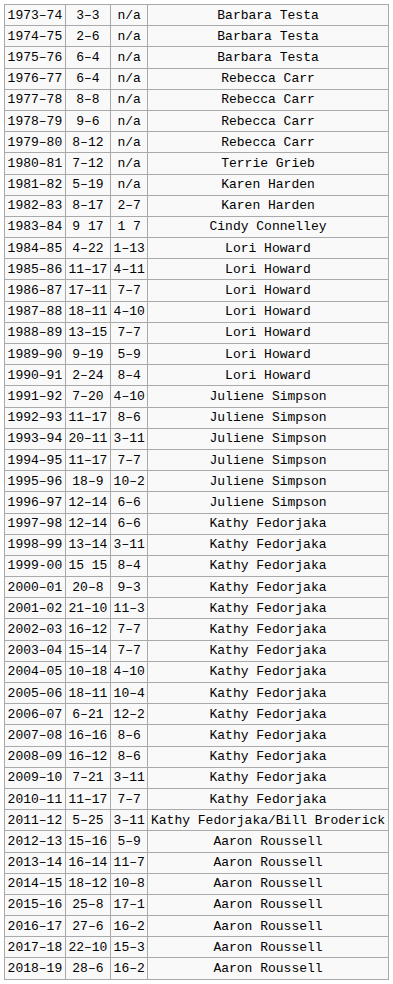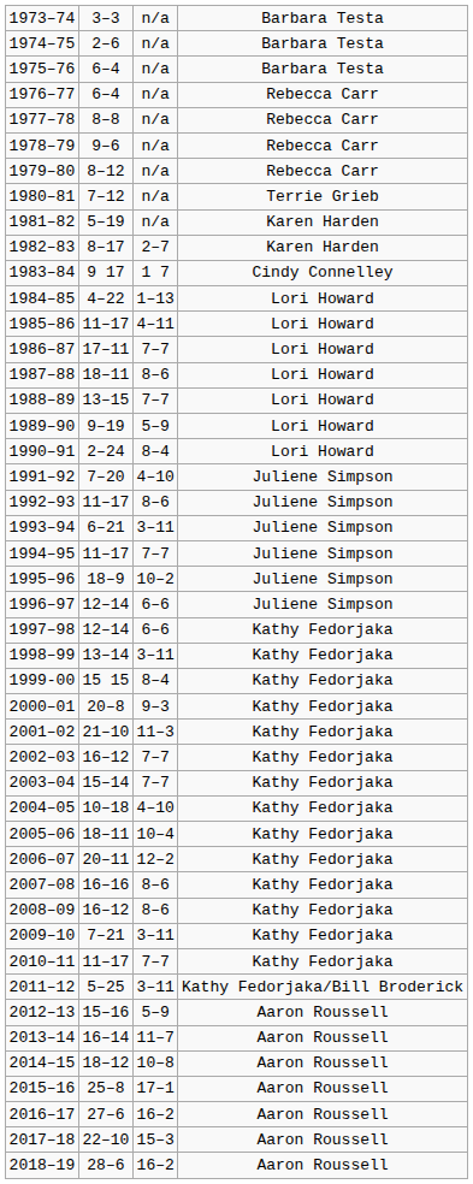 <table class="wikitable" style="text-align:center">
 <tr>
 </tr>
 <tr>
 <td style="text-align:left">1973–74</td>
 <td>3–3</td>
 <td>n/a</td>
 <td>Barbara Testa</td>
 </tr>
 <tr>
 <td style="text-align:left">1974–75</td>
 <td>2–6</td>
 <td>n/a</td>
 <td>Barbara Testa</td>
 </tr>
 <tr>
 <td style="text-align:left">1975–76</td>
 <td>6–4</td>
 <td>n/a</td>
 <td>Barbara Testa</td>
 </tr>
 <tr>
 <td style="text-align:left">1976–77</td>
 <td>6–4</td>
 <td>n/a</td>
 <td>Rebecca Carr</td>
 </tr>
 <tr>
 <td style="text-align:left">1977–78</td>
 <td>8–8</td>
 <td>n/a</td>
 <td>Rebecca Carr</td>
 </tr>
 <tr>
 <td style="text-align:left">1978–79</td>
 <td>9–6</td>
 <td>n/a</td>
 <td>Rebecca Carr</td>
 </tr>
 <tr>
 <td style="text-align:left">1979–80</td>
 <td>8–12</td>
 <td>n/a</td>
 <td>Rebecca Carr</td>
 </tr>
 <tr>
 <td style="text-align:left">1980–81</td>
 <td>7–12</td>
 <td>n/a</td>
 <td>Terrie Grieb</td>
 </tr>
 <tr>
 <td style="text-align:left">1981–82</td>
 <td>5–19</td>
 <td>n/a</td>
 <td>Karen Harden</td>
 </tr>
 <tr>
 <td style="text-align:left">1982–83</td>
 <td>8–17</td>
 <td>2–7</td>
 <td>Karen Harden</td>
 </tr>
 <tr>
 <td style="text-align:left">1983–84</td>
 <td>9 17</td>
 <td>1 7</td>
 <td>Cindy Connelley</td>
 </tr>
 <tr>
 <td style="text-align:left">1984–85</td>
 <td>4–22</td>
 <td>1–13</td>
 <td>Lori Howard</td>
 </tr>
 <tr>
 <td style="text-align:left">1985–86</td>
 <td>11–17</td>
 <td>4–11</td>
 <td>Lori Howard</td>
 </tr>
 <tr>
 <td style="text-align:left">1986–87</td>
 <td>17–11</td>
 <td>7–7</td>
 <td>Lori Howard</td>
 </tr>
 <tr>
 <td style="text-align:left">1987–88</td>
 <td>18–11</td>
-<td>4–10</td>
+<td>8–6</td>
 <td>Lori Howard</td>
 </tr>
 <tr>
 <td style="text-align:left">1988–89</td>
 <td>13–15</td>
 <td>7–7</td>
 <td>Lori Howard</td>
 </tr>
 <tr>
 <td style="text-align:left">1989–90</td>
 <td>9–19</td>
 <td>5–9</td>
 <td>Lori Howard</td>
 </tr>
 <tr>
 <td style="text-align:left">1990–91</td>
 <td>2–24</td>
 <td>8–4</td>
 <td>Lori Howard</td>
 </tr>
 <tr>
 <td style="text-align:left">1991–92</td>
 <td>7–20</td>
 <td>4–10</td>
 <td>Juliene Simpson</td>
 </tr>
 <tr>
 <td style="text-align:left">1992–93</td>
 <td>11–17</td>
 <td>8–6</td>
 <td>Juliene Simpson</td>
 </tr>
 <tr>
 <td style="text-align:left">1993–94</td>
-<td>20–11</td>
+<td>6–21</td>
 <td>3–11</td>
 <td>Juliene Simpson</td>
 </tr>
 <tr>
 <td style="text-align:left">1994–95</td>
 <td>11–17</td>
 <td>7–7</td>
 <td>Juliene Simpson</td>
 </tr>
 <tr>
 <td style="text-align:left">1995–96</td>
 <td>18–9</td>
 <td>10–2</td>
 <td>Juliene Simpson</td>
 </tr>
 <tr>
 <td style="text-align:left">1996–97</td>
 <td>12–14</td>
 <td>6–6</td>
 <td>Juliene Simpson</td>
 </tr>
 <tr>
 <td style="text-align:left">1997–98</td>
 <td>12–14</td>
 <td>6–6</td>
 <td>Kathy Fedorjaka</td>
 </tr>
 <tr>
 <td style="text-align:left">1998–99</td>
 <td>13–14</td>
 <td>3–11</td>
 <td>Kathy Fedorjaka</td>
 </tr>
 <tr>
 <td style="text-align:left">1999-00</td>
 <td>15 15</td>
 <td>8–4</td>
 <td>Kathy Fedorjaka</td>
 </tr>
 <tr>
 <td style="text-align:left">2000–01</td>
 <td>20–8</td>
 <td>9–3</td>
 <td>Kathy Fedorjaka</td>
 </tr>
 <tr>
 <td style="text-align:left">2001–02</td>
 <td>21–10</td>
 <td>11–3</td>
 <td>Kathy Fedorjaka</td>
 </tr>
 <tr>
 <td style="text-align:left">2002–03</td>
 <td>16–12</td>
 <td>7–7</td>
 <td>Kathy Fedorjaka</td>
 </tr>
 <tr>
 <td style="text-align:left">2003–04</td>
 <td>15–14</td>
 <td>7–7</td>
 <td>Kathy Fedorjaka</td>
 </tr>
 <tr>
 <td style="text-align:left">2004–05</td>
 <td>10–18</td>
 <td>4–10</td>
 <td>Kathy Fedorjaka</td>
 </tr>
 <tr>
 <td style="text-align:left">2005–06</td>
 <td>18–11</td>
 <td>10–4</td>
 <td>Kathy Fedorjaka</td>
 </tr>
 <tr>
 <td style="text-align:left">2006–07</td>
-<td>6–21</td>
+<td>20–11</td>
 <td>12–2</td>
 <td>Kathy Fedorjaka</td>
 </tr>
 <tr>
 <td style="text-align:left">2007–08</td>
 <td>16–16</td>
 <td>8–6</td>
 <td>Kathy Fedorjaka</td>
 </tr>
 <tr>
 <td style="text-align:left">2008–09</td>
 <td>16–12</td>
 <td>8–6</td>
 <td>Kathy Fedorjaka</td>
 </tr>
 <tr>
 <td style="text-align:left">2009–10</td>
 <td>7–21</td>
 <td>3–11</td>
 <td>Kathy Fedorjaka</td>
 </tr>
 <tr>
 <td style="text-align:left">2010–11</td>
 <td>11–17</td>
 <td>7–7</td>
 <td>Kathy Fedorjaka</td>
 </tr>
 <tr>
 <td style="text-align:left">2011–12</td>
 <td>5–25</td>
 <td>3–11</td>
 <td>Kathy Fedorjaka/Bill Broderick</td>
 </tr>
 <tr>
 <td style="text-align:left">2012–13</td>
 <td>15–16</td>
 <td>5–9</td>
 <td>Aaron Roussell</td>
 </tr>
 <tr>
 <td style="text-align:left">2013–14</td>
 <td>16–14</td>
 <td>11–7</td>
 <td>Aaron Roussell</td>
 </tr>
 <tr>
 <td style="text-align:left">2014–15</td>
 <td>18–12</td>
 <td>10–8</td>
 <td>Aaron Roussell</td>
 </tr>
 <tr>
 <td style="text-align:left">2015–16</td>
 <td>25–8</td>
 <td>17–1</td>
 <td>Aaron Roussell</td>
 </tr>
 <tr>
 <td>2016–17</td>
 <td>27–6</td>
 <td>16–2</td>
 <td>Aaron Roussell</td>
 </tr>
 <tr>
 <td>2017–18</td>
 <td>22–10</td>
 <td>15–3</td>
 <td>Aaron Roussell</td>
 </tr>
 <tr>
 <td>2018–19</td>
 <td>28–6</td>
 <td>16–2</td>
 <td>Aaron Roussell</td>
 </tr>
 </table>
